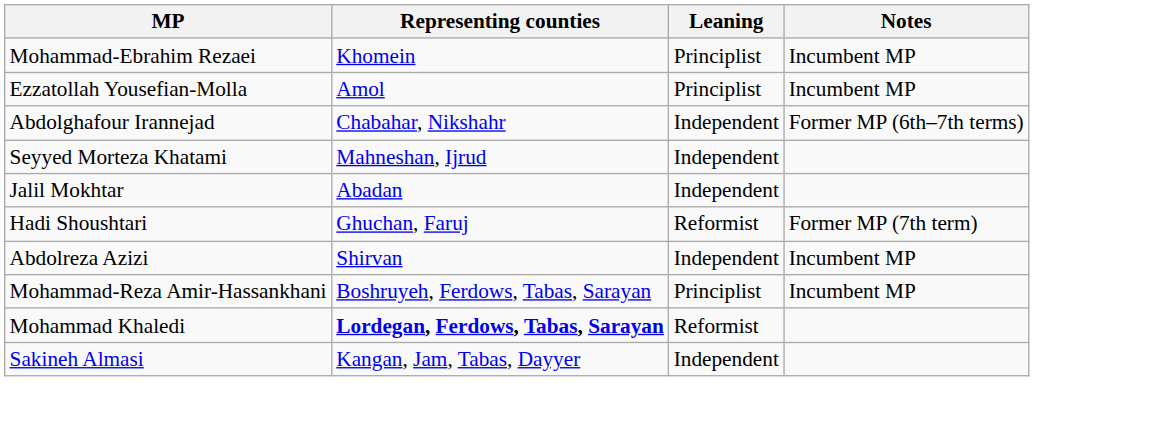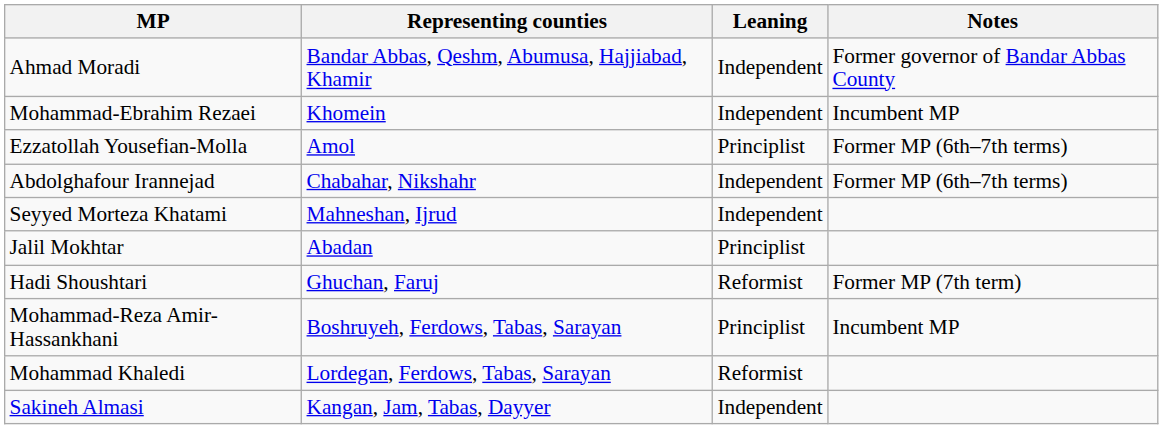 <table class="wikitable">
 <tr>
 <th>MP</th>
 <th>Representing counties</th>
 <th>Leaning</th>
 <th>Notes</th>
 </tr>
 <tr>
+<td>Ahmad Moradi</td>
+<td><a href='#'>Bandar Abbas</a>, <a href='#'>Qeshm</a>, <a href='#'>Abumusa</a>, <a href='#'>Hajjiabad</a>, <a href='#'>Khamir</a></td>
+<td>Independent</td>
+<td>Former governor of <a href='#'>Bandar Abbas County</a></td>
+</tr>
+<tr>
 <td>Mohammad-Ebrahim Rezaei</td>
 <td><a href='#'>Khomein</a></td>
-<td>Principlist</td>
+<td>Independent</td>
 <td>Incumbent MP</td>
 </tr>
 <tr>
 <td>Ezzatollah Yousefian-Molla</td>
 <td><a href='#'>Amol</a></td>
 <td>Principlist</td>
-<td>Incumbent MP</td>
+<td>Former MP (6th–7th terms)</td>
 </tr>
 <tr>
 <td>Abdolghafour Irannejad</td>
 <td><a href='#'>Chabahar</a>, <a href='#'>Nikshahr</a></td>
 <td>Independent</td>
 <td>Former MP (6th–7th terms)</td>
 </tr>
 <tr>
 <td>Seyyed Morteza Khatami</td>
 <td><a href='#'>Mahneshan</a>, <a href='#'>Ijrud</a></td>
 <td>Independent</td>
 <td></td>
 </tr>
 <tr>
 <td>Jalil Mokhtar</td>
 <td><a href='#'>Abadan</a></td>
-<td>Independent</td>
+<td>Principlist</td>
 <td></td>
 </tr>
 <tr>
 <td>Hadi Shoushtari</td>
 <td><a href='#'>Ghuchan</a>, <a href='#'>Faruj</a></td>
 <td>Reformist</td>
 <td>Former MP (7th term)</td>
 </tr>
 <tr>
-<td>Abdolreza Azizi</td>
-<td><a href='#'>Shirvan</a></td>
-<td>Independent</td>
-<td>Incumbent MP</td>
-</tr>
-<tr>
 <td>Mohammad-Reza Amir-Hassankhani</td>
 <td><a href='#'>Boshruyeh</a>, <a href='#'>Ferdows</a>, <a href='#'>Tabas</a>, <a href='#'>Sarayan</a></td>
 <td>Principlist</td>
 <td>Incumbent MP</td>
 </tr>
 <tr>
 <td>Mohammad Khaledi</td>
-<td><strong><a href='#'>Lordegan</a>, <a href='#'>Ferdows</a>, <a href='#'>Tabas</a>, <a href='#'>Sarayan</a></strong></td>
+<td><a href='#'>Lordegan</a>, <a href='#'>Ferdows</a>, <a href='#'>Tabas</a>, <a href='#'>Sarayan</a></td>
 <td>Reformist</td>
 <td></td>
 </tr>
 <tr>
 <td><a href='#'>Sakineh Almasi</a></td>
 <td><a href='#'>Kangan</a>, <a href='#'>Jam</a>, <a href='#'>Tabas</a>, <a href='#'>Dayyer</a></td>
 <td>Independent</td>
 <td></td>
 </tr>
 </table>
